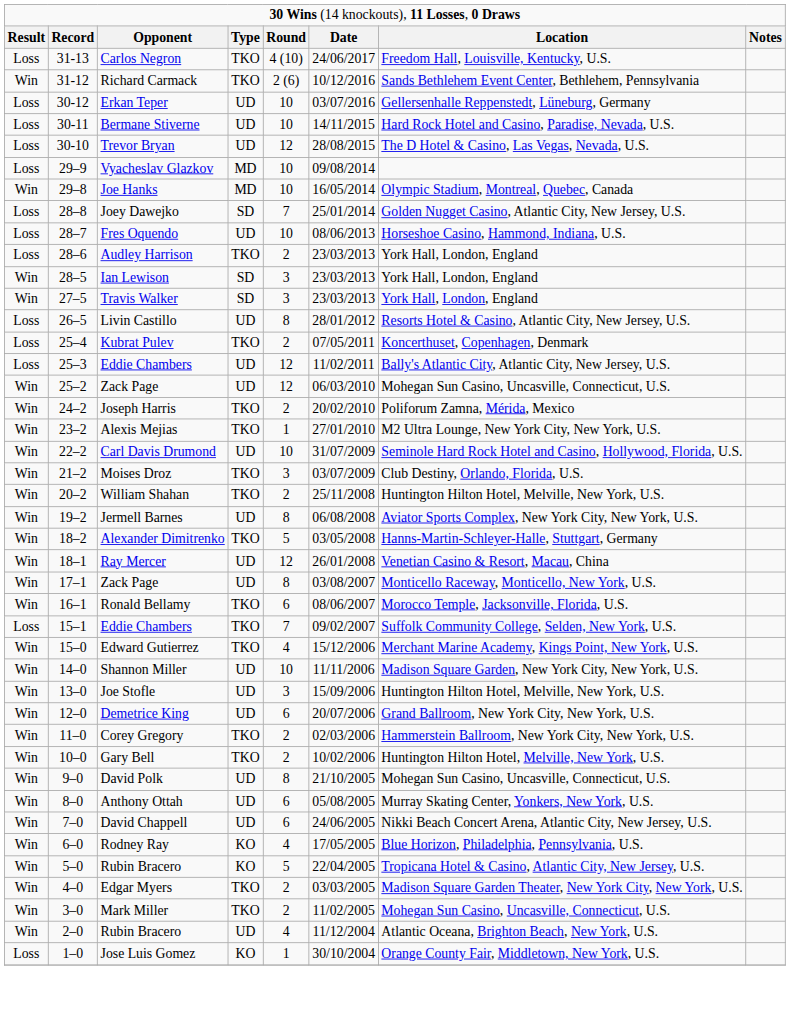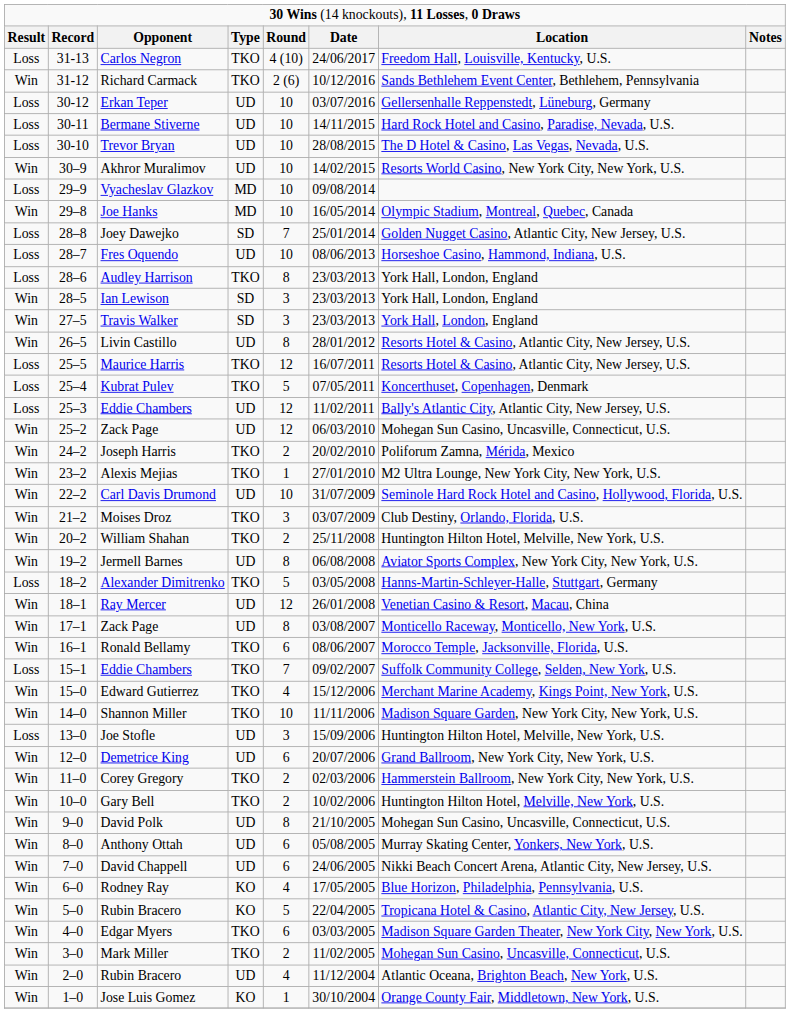 <table class="wikitable" style="text-align:center">
 <tr>
 <td colspan=8><strong>30 Wins</strong> (14 knockouts), <strong>11 Losses</strong>, <strong>0 Draws</strong></td>
 </tr>
 <tr>
 <th>Result</th>
 <th>Record</th>
 <th>Opponent</th>
 <th>Type</th>
 <th>Round</th>
 <th>Date</th>
 <th>Location</th>
 <th>Notes</th>
 </tr>
 <tr>
 <td>Loss</td>
 <td>31-13</td>
 <td align=left> <a href='#'>Carlos Negron</a></td>
 <td>TKO</td>
 <td>4 (10)</td>
 <td>24/06/2017</td>
 <td align=left> <a href='#'>Freedom Hall</a>, <a href='#'>Louisville, Kentucky</a>, U.S.</td>
 <td align=left></td>
 </tr>
 <tr>
 <td>Win</td>
 <td>31-12</td>
 <td align=left> Richard Carmack</td>
 <td>TKO</td>
 <td>2 (6)</td>
 <td>10/12/2016</td>
 <td align=left> <a href='#'>Sands Bethlehem Event Center</a>, Bethlehem, Pennsylvania</td>
 <td align=left></td>
 </tr>
 <tr>
 <td>Loss</td>
 <td>30-12</td>
 <td align=left> <a href='#'>Erkan Teper</a></td>
 <td>UD</td>
 <td>10</td>
 <td>03/07/2016</td>
 <td align=left> <a href='#'>Gellersenhalle Reppenstedt</a>, <a href='#'>Lüneburg</a>, Germany</td>
 <td align=left></td>
 </tr>
 <tr>
 <td>Loss</td>
 <td>30-11</td>
 <td align=left> <a href='#'>Bermane Stiverne</a></td>
 <td>UD</td>
 <td>10</td>
 <td>14/11/2015</td>
 <td align=left> <a href='#'>Hard Rock Hotel and Casino</a>, <a href='#'>Paradise, Nevada</a>, U.S.</td>
 <td align=left></td>
 </tr>
 <tr>
 <td>Loss</td>
 <td>30-10</td>
 <td align=left> <a href='#'>Trevor Bryan</a></td>
 <td>UD</td>
-<td>12</td>
+<td>10</td>
 <td>28/08/2015</td>
 <td align=left> <a href='#'>The D Hotel & Casino</a>, <a href='#'>Las Vegas</a>, <a href='#'>Nevada</a>, U.S.</td>
+<td align=left></td>
+</tr>
+<tr>
+<td>Win</td>
+<td>30–9</td>
+<td align=left> Akhror Muralimov</td>
+<td>UD</td>
+<td>10</td>
+<td>14/02/2015</td>
+<td align=left> <a href='#'>Resorts World Casino</a>, New York City, New York, U.S.</td>
 <td align=left></td>
 </tr>
 <tr>
 <td>Loss</td>
 <td>29–9</td>
 <td align=left> <a href='#'>Vyacheslav Glazkov</a></td>
 <td>MD</td>
 <td>10</td>
 <td>09/08/2014</td>
 <td align=left></td>
 <td align=left></td>
 </tr>
 <tr>
 <td>Win</td>
 <td>29–8</td>
 <td align=left> <a href='#'>Joe Hanks</a></td>
 <td>MD</td>
 <td>10</td>
 <td>16/05/2014</td>
 <td align=left> <a href='#'>Olympic Stadium</a>, <a href='#'>Montreal</a>, <a href='#'>Quebec</a>, Canada</td>
 <td align=left></td>
 </tr>
 <tr>
 <td>Loss</td>
 <td>28–8</td>
 <td align=left> Joey Dawejko</td>
 <td>SD</td>
 <td>7</td>
 <td>25/01/2014</td>
 <td align=left> <a href='#'>Golden Nugget Casino</a>, Atlantic City, New Jersey, U.S.</td>
 <td align=left></td>
 </tr>
 <tr>
 <td>Loss</td>
 <td>28–7</td>
 <td align=left> <a href='#'>Fres Oquendo</a></td>
 <td>UD</td>
 <td>10</td>
 <td>08/06/2013</td>
 <td align=left> <a href='#'>Horseshoe Casino</a>, <a href='#'>Hammond, Indiana</a>, U.S.</td>
 <td align=left></td>
 </tr>
 <tr>
 <td>Loss</td>
 <td>28–6</td>
 <td align=left> <a href='#'>Audley Harrison</a></td>
 <td>TKO</td>
-<td>2 </td>
+<td>8 </td>
 <td>23/03/2013</td>
 <td align=left> York Hall, London, England</td>
 <td align=left></td>
 </tr>
 <tr>
 <td>Win</td>
 <td>28–5</td>
 <td align=left> <a href='#'>Ian Lewison</a></td>
 <td>SD</td>
 <td>3</td>
 <td>23/03/2013</td>
 <td align=left> York Hall, London, England</td>
 <td align=left></td>
 </tr>
 <tr>
 <td>Win</td>
 <td>27–5</td>
 <td align=left> <a href='#'>Travis Walker</a></td>
 <td>SD</td>
 <td>3</td>
 <td>23/03/2013</td>
 <td align=left> <a href='#'>York Hall</a>, <a href='#'>London</a>, England</td>
 <td align=left></td>
 </tr>
 <tr>
-<td>Loss</td>
+<td>Win</td>
 <td>26–5</td>
 <td align=left> Livin Castillo</td>
 <td>UD</td>
 <td>8</td>
 <td>28/01/2012</td>
 <td align=left> <a href='#'>Resorts Hotel & Casino</a>, Atlantic City, New Jersey, U.S.</td>
 <td align=left></td>
 </tr>
 <tr>
 <td>Loss</td>
+<td>25–5</td>
+<td align=left> <a href='#'>Maurice Harris</a></td>
+<td>TKO</td>
+<td>12 </td>
+<td>16/07/2011</td>
+<td align=left> <a href='#'>Resorts Hotel & Casino</a>, Atlantic City, New Jersey, U.S.</td>
+<td align=left></td>
+</tr>
+<tr>
+<td>Loss</td>
 <td>25–4</td>
 <td align=left> <a href='#'>Kubrat Pulev</a></td>
 <td>TKO</td>
-<td>2 </td>
+<td>5 </td>
 <td>07/05/2011</td>
 <td align=left> <a href='#'>Koncerthuset</a>, <a href='#'>Copenhagen</a>, Denmark</td>
 <td align=left></td>
 </tr>
 <tr>
 <td>Loss</td>
 <td>25–3</td>
 <td align=left> <a href='#'>Eddie Chambers</a></td>
 <td>UD</td>
 <td>12</td>
 <td>11/02/2011</td>
 <td align=left> <a href='#'>Bally's Atlantic City</a>, Atlantic City, New Jersey, U.S.</td>
 <td align=left></td>
 </tr>
 <tr>
 <td>Win</td>
 <td>25–2</td>
 <td align=left> Zack Page</td>
 <td>UD</td>
 <td>12</td>
 <td>06/03/2010</td>
 <td align=left> Mohegan Sun Casino, Uncasville, Connecticut, U.S.</td>
 <td align=left></td>
 </tr>
 <tr>
 <td>Win</td>
 <td>24–2</td>
 <td align=left> Joseph Harris</td>
 <td>TKO</td>
 <td>2 </td>
 <td>20/02/2010</td>
 <td align=left> Poliforum Zamna, <a href='#'>Mérida</a>, Mexico</td>
 <td align=left></td>
 </tr>
 <tr>
 <td>Win</td>
 <td>23–2</td>
 <td align=left> Alexis Mejias</td>
 <td>TKO</td>
 <td>1 </td>
 <td>27/01/2010</td>
 <td align=left> M2 Ultra Lounge, New York City, New York, U.S.</td>
 <td align=left></td>
 </tr>
 <tr>
 <td>Win</td>
 <td>22–2</td>
 <td align=left> <a href='#'>Carl Davis Drumond</a></td>
 <td>UD</td>
 <td>10</td>
 <td>31/07/2009</td>
 <td align=left> <a href='#'>Seminole Hard Rock Hotel and Casino</a>, <a href='#'>Hollywood, Florida</a>, U.S.</td>
 <td align=left></td>
 </tr>
 <tr>
 <td>Win</td>
 <td>21–2</td>
 <td align=left> Moises Droz</td>
 <td>TKO</td>
 <td>3 </td>
 <td>03/07/2009</td>
 <td align=left> Club Destiny, <a href='#'>Orlando, Florida</a>, U.S.</td>
 <td align=left></td>
 </tr>
 <tr>
 <td>Win</td>
 <td>20–2</td>
 <td align=left> William Shahan</td>
 <td>TKO</td>
 <td>2 </td>
 <td>25/11/2008</td>
 <td align=left> Huntington Hilton Hotel, Melville, New York, U.S.</td>
 <td align=left></td>
 </tr>
 <tr>
 <td>Win</td>
 <td>19–2</td>
 <td align=left> Jermell Barnes</td>
 <td>UD</td>
 <td>8</td>
 <td>06/08/2008</td>
 <td align=left> <a href='#'>Aviator Sports Complex</a>, New York City, New York, U.S.</td>
 <td align=left></td>
 </tr>
 <tr>
-<td>Win</td>
+<td>Loss</td>
 <td>18–2</td>
 <td align=left> <a href='#'>Alexander Dimitrenko</a></td>
 <td>TKO</td>
 <td>5 </td>
 <td>03/05/2008</td>
 <td align=left> <a href='#'>Hanns-Martin-Schleyer-Halle</a>, <a href='#'>Stuttgart</a>, Germany</td>
 <td align=left></td>
 </tr>
 <tr>
 <td>Win</td>
 <td>18–1</td>
 <td align=left> <a href='#'>Ray Mercer</a></td>
 <td>UD</td>
 <td>12</td>
 <td>26/01/2008</td>
 <td align=left> <a href='#'>Venetian Casino & Resort</a>, <a href='#'>Macau</a>, China</td>
 <td align=left></td>
 </tr>
 <tr>
 <td>Win</td>
 <td>17–1</td>
 <td align=left> Zack Page</td>
 <td>UD</td>
 <td>8</td>
 <td>03/08/2007</td>
 <td align=left> <a href='#'>Monticello Raceway</a>, <a href='#'>Monticello, New York</a>, U.S.</td>
 <td align=left></td>
 </tr>
 <tr>
 <td>Win</td>
 <td>16–1</td>
 <td align=left> Ronald Bellamy</td>
 <td>TKO</td>
 <td>6 </td>
 <td>08/06/2007</td>
 <td align=left> <a href='#'>Morocco Temple</a>, <a href='#'>Jacksonville, Florida</a>, U.S.</td>
 <td align=left></td>
 </tr>
 <tr>
 <td>Loss</td>
 <td>15–1</td>
 <td align=left> <a href='#'>Eddie Chambers</a></td>
 <td>TKO</td>
 <td>7 </td>
 <td>09/02/2007</td>
 <td align=left> <a href='#'>Suffolk Community College</a>, <a href='#'>Selden, New York</a>, U.S.</td>
 <td align=left></td>
 </tr>
 <tr>
 <td>Win</td>
 <td>15–0</td>
 <td align=left> Edward Gutierrez</td>
 <td>TKO</td>
 <td>4 </td>
 <td>15/12/2006</td>
 <td align=left> <a href='#'>Merchant Marine Academy</a>, <a href='#'>Kings Point, New York</a>, U.S.</td>
 <td align=left></td>
 </tr>
 <tr>
 <td>Win</td>
 <td>14–0</td>
 <td align=left> Shannon Miller</td>
-<td>UD</td>
+<td>TKO</td>
 <td>10</td>
 <td>11/11/2006</td>
 <td align=left> <a href='#'>Madison Square Garden</a>, New York City, New York, U.S.</td>
 <td align=left></td>
 </tr>
 <tr>
-<td>Win</td>
+<td>Loss</td>
 <td>13–0</td>
 <td align=left> Joe Stofle</td>
 <td>UD</td>
 <td>3 </td>
 <td>15/09/2006</td>
 <td align=left> Huntington Hilton Hotel, Melville, New York, U.S.</td>
 <td align=left></td>
 </tr>
 <tr>
 <td>Win</td>
 <td>12–0</td>
 <td align=left> <a href='#'>Demetrice King</a></td>
 <td>UD</td>
 <td>6</td>
 <td>20/07/2006</td>
 <td align=left> <a href='#'>Grand Ballroom</a>, New York City, New York, U.S.</td>
 <td align=left></td>
 </tr>
 <tr>
 <td>Win</td>
 <td>11–0</td>
 <td align=left> Corey Gregory</td>
 <td>TKO</td>
 <td>2 </td>
 <td>02/03/2006</td>
 <td align=left> <a href='#'>Hammerstein Ballroom</a>, New York City, New York, U.S.</td>
 <td align=left></td>
 </tr>
 <tr>
 <td>Win</td>
 <td>10–0</td>
 <td align=left> Gary Bell</td>
 <td>TKO</td>
 <td>2 </td>
 <td>10/02/2006</td>
 <td align=left> Huntington Hilton Hotel, <a href='#'>Melville, New York</a>, U.S.</td>
 <td align=left></td>
 </tr>
 <tr>
 <td>Win</td>
 <td>9–0</td>
 <td align=left> David Polk</td>
 <td>UD</td>
 <td>8</td>
 <td>21/10/2005</td>
 <td align=left> Mohegan Sun Casino, Uncasville, Connecticut, U.S.</td>
 <td align=left></td>
 </tr>
 <tr>
 <td>Win</td>
 <td>8–0</td>
 <td align=left> Anthony Ottah</td>
 <td>UD</td>
 <td>6</td>
 <td>05/08/2005</td>
 <td align=left> Murray Skating Center, <a href='#'>Yonkers, New York</a>, U.S.</td>
 <td align=left></td>
 </tr>
 <tr>
 <td>Win</td>
 <td>7–0</td>
 <td align=left> David Chappell</td>
 <td>UD</td>
 <td>6</td>
 <td>24/06/2005</td>
 <td align=left> Nikki Beach Concert Arena, Atlantic City, New Jersey, U.S.</td>
 <td align=left></td>
 </tr>
 <tr>
 <td>Win</td>
 <td>6–0</td>
 <td align=left> Rodney Ray</td>
 <td>KO</td>
 <td>4 </td>
 <td>17/05/2005</td>
 <td align=left> <a href='#'>Blue Horizon</a>, <a href='#'>Philadelphia</a>, <a href='#'>Pennsylvania</a>, U.S.</td>
 <td align=left></td>
 </tr>
 <tr>
 <td>Win</td>
 <td>5–0</td>
 <td align=left> Rubin Bracero</td>
 <td>KO</td>
 <td>5 </td>
 <td>22/04/2005</td>
 <td align=left> <a href='#'>Tropicana Hotel & Casino</a>, <a href='#'>Atlantic City, New Jersey</a>, U.S.</td>
 <td align=left></td>
 </tr>
 <tr>
 <td>Win</td>
 <td>4–0</td>
 <td align=left> Edgar Myers</td>
 <td>TKO</td>
-<td>2 </td>
+<td>6 </td>
 <td>03/03/2005</td>
 <td align=left> <a href='#'>Madison Square Garden Theater</a>, <a href='#'>New York City</a>, <a href='#'>New York</a>, U.S.</td>
 <td align=left></td>
 </tr>
 <tr>
 <td>Win</td>
 <td>3–0</td>
 <td align=left> Mark Miller</td>
 <td>TKO</td>
 <td>2 </td>
 <td>11/02/2005</td>
 <td align=left> <a href='#'>Mohegan Sun Casino</a>, <a href='#'>Uncasville, Connecticut</a>, U.S.</td>
 <td align=left></td>
 </tr>
 <tr>
 <td>Win</td>
 <td>2–0</td>
 <td align=left> Rubin Bracero</td>
 <td>UD</td>
 <td>4</td>
 <td>11/12/2004</td>
 <td align=left> Atlantic Oceana, <a href='#'>Brighton Beach</a>, <a href='#'>New York</a>, U.S.</td>
 <td align=left></td>
 </tr>
 <tr>
-<td>Loss</td>
+<td>Win</td>
 <td>1–0</td>
 <td align=left> Jose Luis Gomez</td>
 <td>KO</td>
 <td>1 </td>
 <td>30/10/2004</td>
 <td align=left> <a href='#'>Orange County Fair</a>, <a href='#'>Middletown, New York</a>, U.S.</td>
 <td align=left></td>
 </tr>
 <tr>
 </tr>
 </table>
